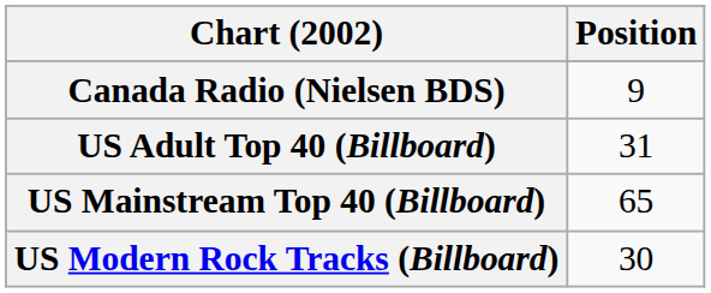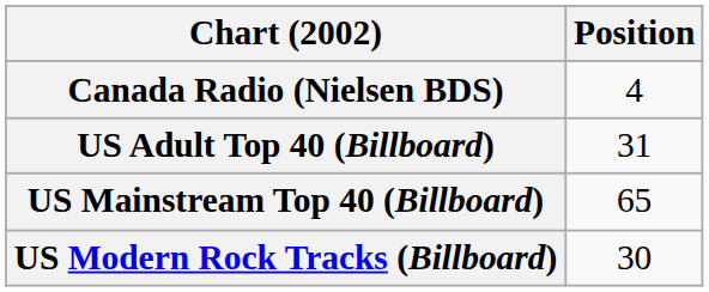 <table class="wikitable sortable plainrowheaders" style="text-align:center">
 <tr>
 <th>Chart (2002)</th>
 <th>Position</th>
 </tr>
 <tr>
 <th scope="row">Canada Radio (Nielsen BDS)</th>
-<td>9</td>
+<td>4</td>
 </tr>
 <tr>
 <th scope="row">US Adult Top 40 (<em>Billboard</em>)</th>
 <td>31</td>
 </tr>
 <tr>
 <th scope="row">US Mainstream Top 40 (<em>Billboard</em>)</th>
 <td>65</td>
 </tr>
 <tr>
 <th scope="row">US <a href='#'>Modern Rock Tracks</a> (<em>Billboard</em>)</th>
 <td>30</td>
 </tr>
 </table>
